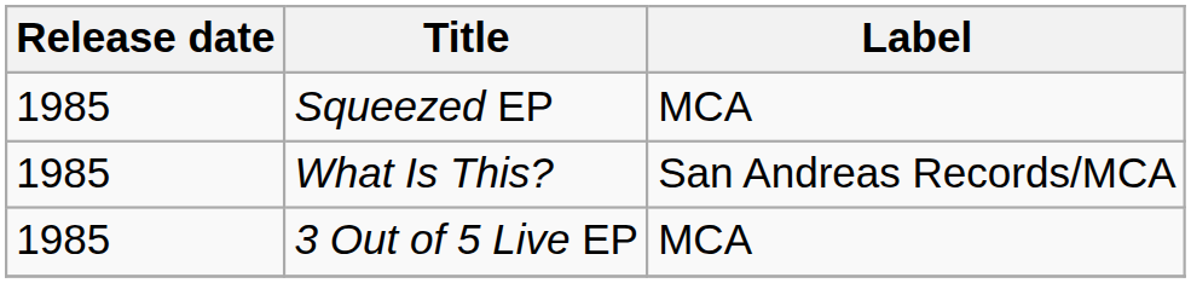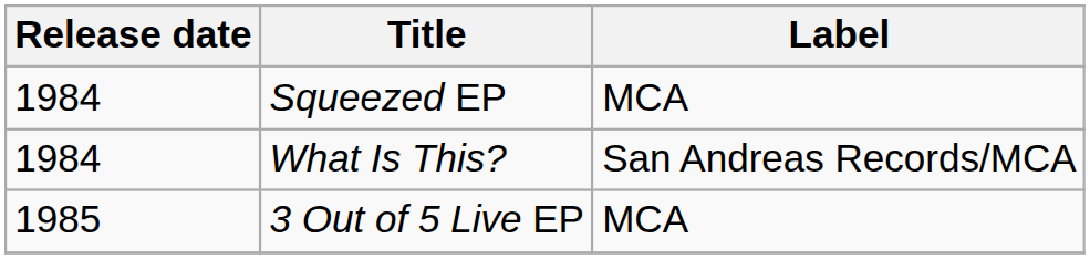 <table class="wikitable">
 <tr>
 <th>Release date</th>
 <th>Title</th>
 <th>Label</th>
 </tr>
 <tr>
-<td>1985</td>
+<td>1984</td>
 <td><em>Squeezed</em> EP</td>
 <td>MCA</td>
 </tr>
 <tr>
-<td>1985</td>
+<td>1984</td>
 <td><em>What Is This?</em></td>
 <td>San Andreas Records/MCA</td>
 </tr>
 <tr>
 <td>1985</td>
 <td><em>3 Out of 5 Live</em> EP</td>
 <td>MCA</td>
 </tr>
 <tr>
 </tr>
 </table>
